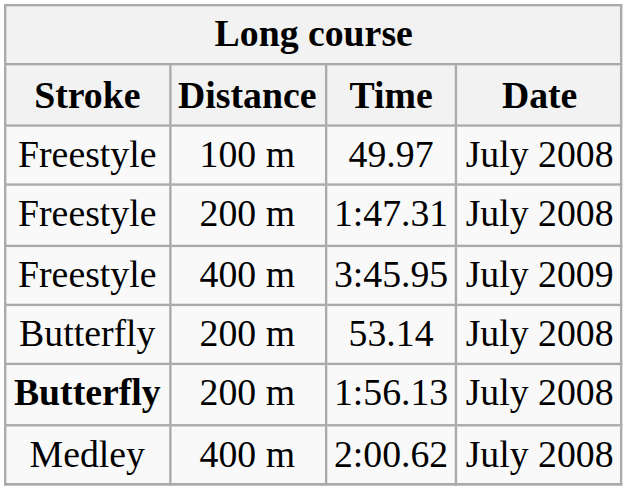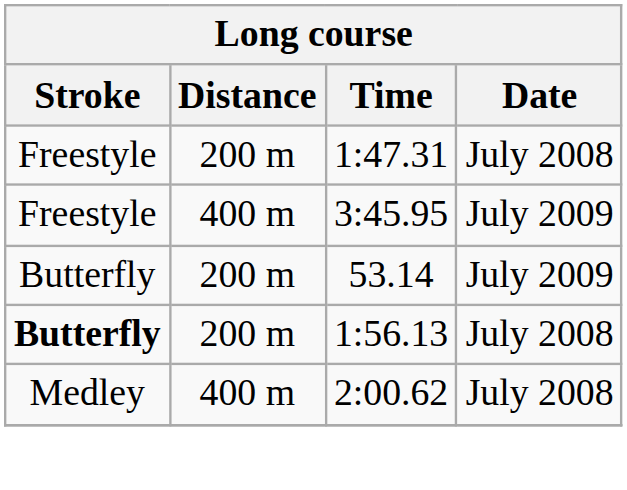 <table class="wikitable">
 <tr>
 <th colspan="4">Long course</th>
 </tr>
 <tr align=center>
 <th>Stroke</th>
 <th>Distance</th>
 <th>Time</th>
 <th>Date</th>
-</tr>
-<tr align=center>
-<td>Freestyle</td>
-<td>100 m</td>
-<td>49.97</td>
-<td>July 2008</td>
 </tr>
 <tr align=center>
 <td>Freestyle</td>
 <td>200 m</td>
 <td>1:47.31</td>
 <td>July 2008</td>
 </tr>
 <tr align=center>
 <td>Freestyle</td>
 <td>400 m</td>
 <td>3:45.95</td>
 <td>July 2009</td>
 </tr>
 <tr align=center>
 <td>Butterfly</td>
 <td>200 m</td>
 <td>53.14</td>
-<td>July 2008</td>
+<td>July 2009</td>
 </tr>
 <tr align=center>
 <td><strong>Butterfly</strong></td>
 <td>200 m</td>
 <td>1:56.13</td>
 <td>July 2008</td>
 </tr>
 <tr align=center>
 <td>Medley</td>
 <td>400 m</td>
 <td>2:00.62</td>
 <td>July 2008</td>
 </tr>
 <tr align=center>
 </tr>
 </table>
